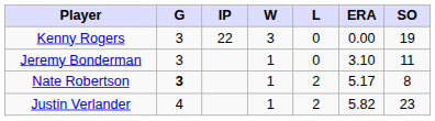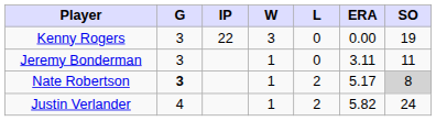 <table class="wikitable sortable" style="text-align:center;">
 <tr>
 <th style="background:#ddf; width:30%;">Player</th>
 <th style="background:#ddf; width:9%;">G</th>
 <th style="background:#ddf; width:9%;">IP</th>
 <th style="background:#ddf; width:9%;">W</th>
 <th style="background:#ddf; width:9%;">L</th>
 <th style="background:#ddf; width:9%;">ERA</th>
 <th style="background:#ddf; width:9%;">SO</th>
 </tr>
 <tr>
 <td><a href='#'>Kenny Rogers</a></td>
 <td>3</td>
 <td>22</td>
 <td>3</td>
 <td>0</td>
 <td>0.00</td>
 <td>19</td>
 </tr>
 <tr>
 <td><a href='#'>Jeremy Bonderman</a></td>
 <td>3</td>
 <td></td>
 <td>1</td>
 <td>0</td>
-<td>3.10</td>
+<td>3.11</td>
 <td>11</td>
 </tr>
 <tr>
 <td><a href='#'>Nate Robertson</a></td>
 <td><strong>3</strong></td>
 <td></td>
 <td>1</td>
 <td>2</td>
 <td>5.17</td>
-<td>8</td>
+<td style="background: lightgrey;">8</td>
 </tr>
 <tr>
 <td><a href='#'>Justin Verlander</a></td>
 <td>4</td>
 <td></td>
 <td>1</td>
 <td>2</td>
 <td>5.82</td>
-<td>23</td>
+<td>24</td>
 </tr>
 </table>
